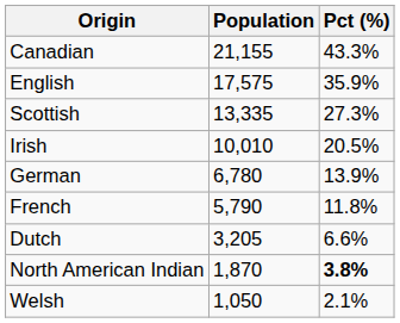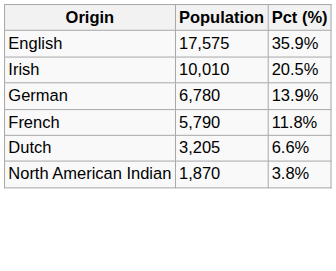 <table class="wikitable">
 <tr>
 <th>Origin</th>
 <th>Population</th>
 <th>Pct (%)</th>
 </tr>
 <tr>
-<td>Canadian</td>
-<td>21,155</td>
-<td>43.3%</td>
-</tr>
-<tr>
 <td>English</td>
 <td>17,575</td>
 <td>35.9%</td>
-</tr>
-<tr>
-<td>Scottish</td>
-<td>13,335</td>
-<td>27.3%</td>
 </tr>
 <tr>
 <td>Irish</td>
 <td>10,010</td>
 <td>20.5%</td>
 </tr>
 <tr>
 <td>German</td>
 <td>6,780</td>
 <td>13.9%</td>
 </tr>
 <tr>
 <td>French</td>
 <td>5,790</td>
 <td>11.8%</td>
 </tr>
 <tr>
 <td>Dutch</td>
 <td>3,205</td>
 <td>6.6%</td>
 </tr>
 <tr>
 <td>North American Indian</td>
 <td>1,870</td>
-<td><strong>3.8%</strong></td>
-</tr>
-<tr>
-<td>Welsh</td>
-<td>1,050</td>
-<td>2.1%</td>
+<td>3.8%</td>
 </tr>
 </table>
